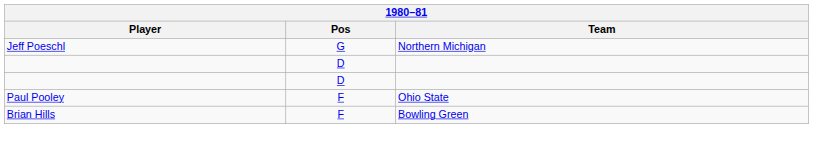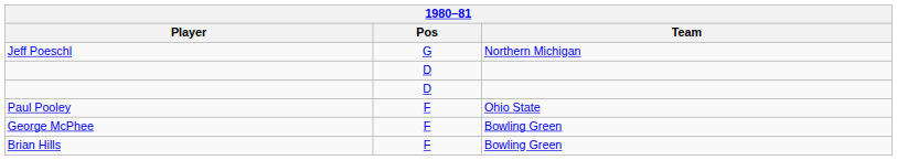 <table class="wikitable" width=95%>
 <tr>
 <th colspan=3><a href='#'>1980–81</a></th>
 </tr>
 <tr>
 <th>Player</th>
 <th>Pos</th>
 <th>Team</th>
 </tr>
 <tr>
 <td><a href='#'>Jeff Poeschl</a></td>
 <td style="text-align:center;"><a href='#'>G</a></td>
 <td><a href='#'>Northern Michigan</a></td>
 </tr>
 <tr>
 <td></td>
 <td style="text-align:center;"><a href='#'>D</a></td>
 <td></td>
 </tr>
 <tr>
 <td></td>
 <td style="text-align:center;"><a href='#'>D</a></td>
 <td></td>
 </tr>
 <tr>
 <td><a href='#'>Paul Pooley</a></td>
 <td style="text-align:center;"><a href='#'>F</a></td>
 <td><a href='#'>Ohio State</a></td>
 </tr>
 <tr>
+<td><a href='#'>George McPhee</a></td>
+<td style="text-align:center;"><a href='#'>F</a></td>
+<td><a href='#'>Bowling Green</a></td>
+</tr>
+<tr>
 <td><a href='#'>Brian Hills</a></td>
 <td style="text-align:center;"><a href='#'>F</a></td>
 <td><a href='#'>Bowling Green</a></td>
 </tr>
 </table>
